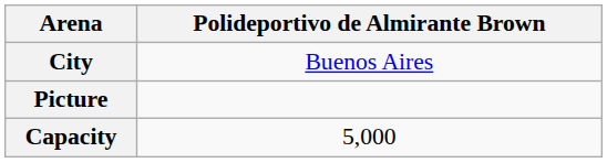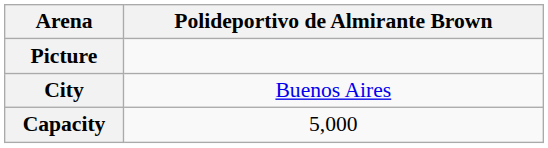 <table class="wikitable" width="400">
 <tr>
 <th>Arena</th>
 <th align="center">Polideportivo de Almirante Brown</th>
 </tr>
 <tr>
+<th>Picture</th>
+<td align="center"></td>
+</tr>
+<tr>
 <th>City</th>
 <td align="center"><a href='#'>Buenos Aires</a></td>
-</tr>
-<tr>
-<th>Picture</th>
-<td align="center"></td>
 </tr>
 <tr>
 <th>Capacity</th>
 <td align="center">5,000</td>
 </tr>
 </table>
